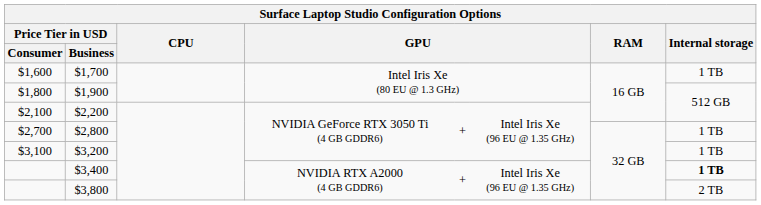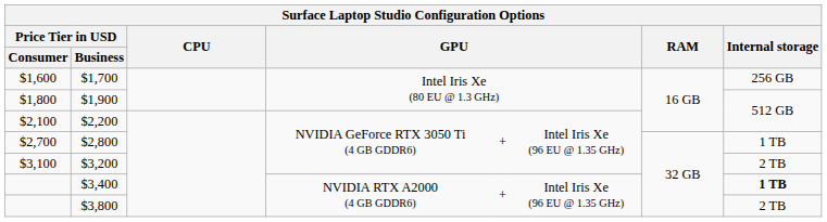 <table class="wikitable sortable" style="text-align:center;" align="center" text-align="center">
 <tr>
 <th colspan="8">Surface Laptop Studio Configuration Options</th>
 </tr>
 <tr>
 <th colspan="2" scope="col" width="15%">Price Tier in USD</th>
 <th rowspan="2" scope="col" width="17%">CPU</th>
 <th colspan="3" rowspan="2" scope="col">GPU</th>
 <th rowspan="2" scope="col" width="10%">RAM</th>
 <th rowspan="2" scope="col" width="12%">Internal storage</th>
 </tr>
 <tr>
 <th>Consumer</th>
 <th>Business</th>
 </tr>
 <tr>
 <td>$1,600</td>
 <td>$1,700</td>
 <td rowspan="2"></td>
 <td colspan="3" rowspan="2">Intel Iris Xe<br><small>(80 EU @ 1.3 GHz)</small></td>
 <td rowspan="3">16 GB</td>
-<td>1 TB</td>
+<td>256 GB</td>
 </tr>
 <tr>
 <td>$1,800</td>
 <td>$1,900</td>
 <td rowspan="2">512 GB</td>
 </tr>
 <tr>
 <td>$2,100</td>
 <td>$2,200</td>
 <td rowspan="5"></td>
 <td rowspan="3" style="border-style:solid none solid solid;">NVIDIA GeForce RTX 3050 Ti<br><small>(4 GB GDDR6)</small></td>
 <td rowspan="3" style="border-style:solid none solid none;">+</td>
 <td rowspan="3" style="border-style:solid solid solid none;">Intel Iris Xe<br><small>(96 EU @ 1.35 GHz)</small></td>
 </tr>
 <tr>
 <td>$2,700</td>
 <td>$2,800</td>
 <td rowspan="4">32 GB</td>
 <td>1 TB</td>
 </tr>
 <tr>
 <td>$3,100</td>
 <td>$3,200</td>
-<td>1 TB</td>
+<td>2 TB</td>
 </tr>
 <tr>
 <td></td>
 <td>$3,400</td>
 <td rowspan="2" style="border-style:solid none solid solid;">NVIDIA RTX A2000<br><small>(4 GB GDDR6)</small></td>
 <td rowspan="2" style="border-style:solid none solid none;">+</td>
 <td rowspan="2" style="border-style:solid solid solid none;">Intel Iris Xe<br><small>(96 EU @ 1.35 GHz)</small></td>
 <td><strong>1 TB</strong></td>
 </tr>
 <tr>
 <td></td>
 <td>$3,800</td>
 <td>2 TB</td>
 </tr>
 </table>
